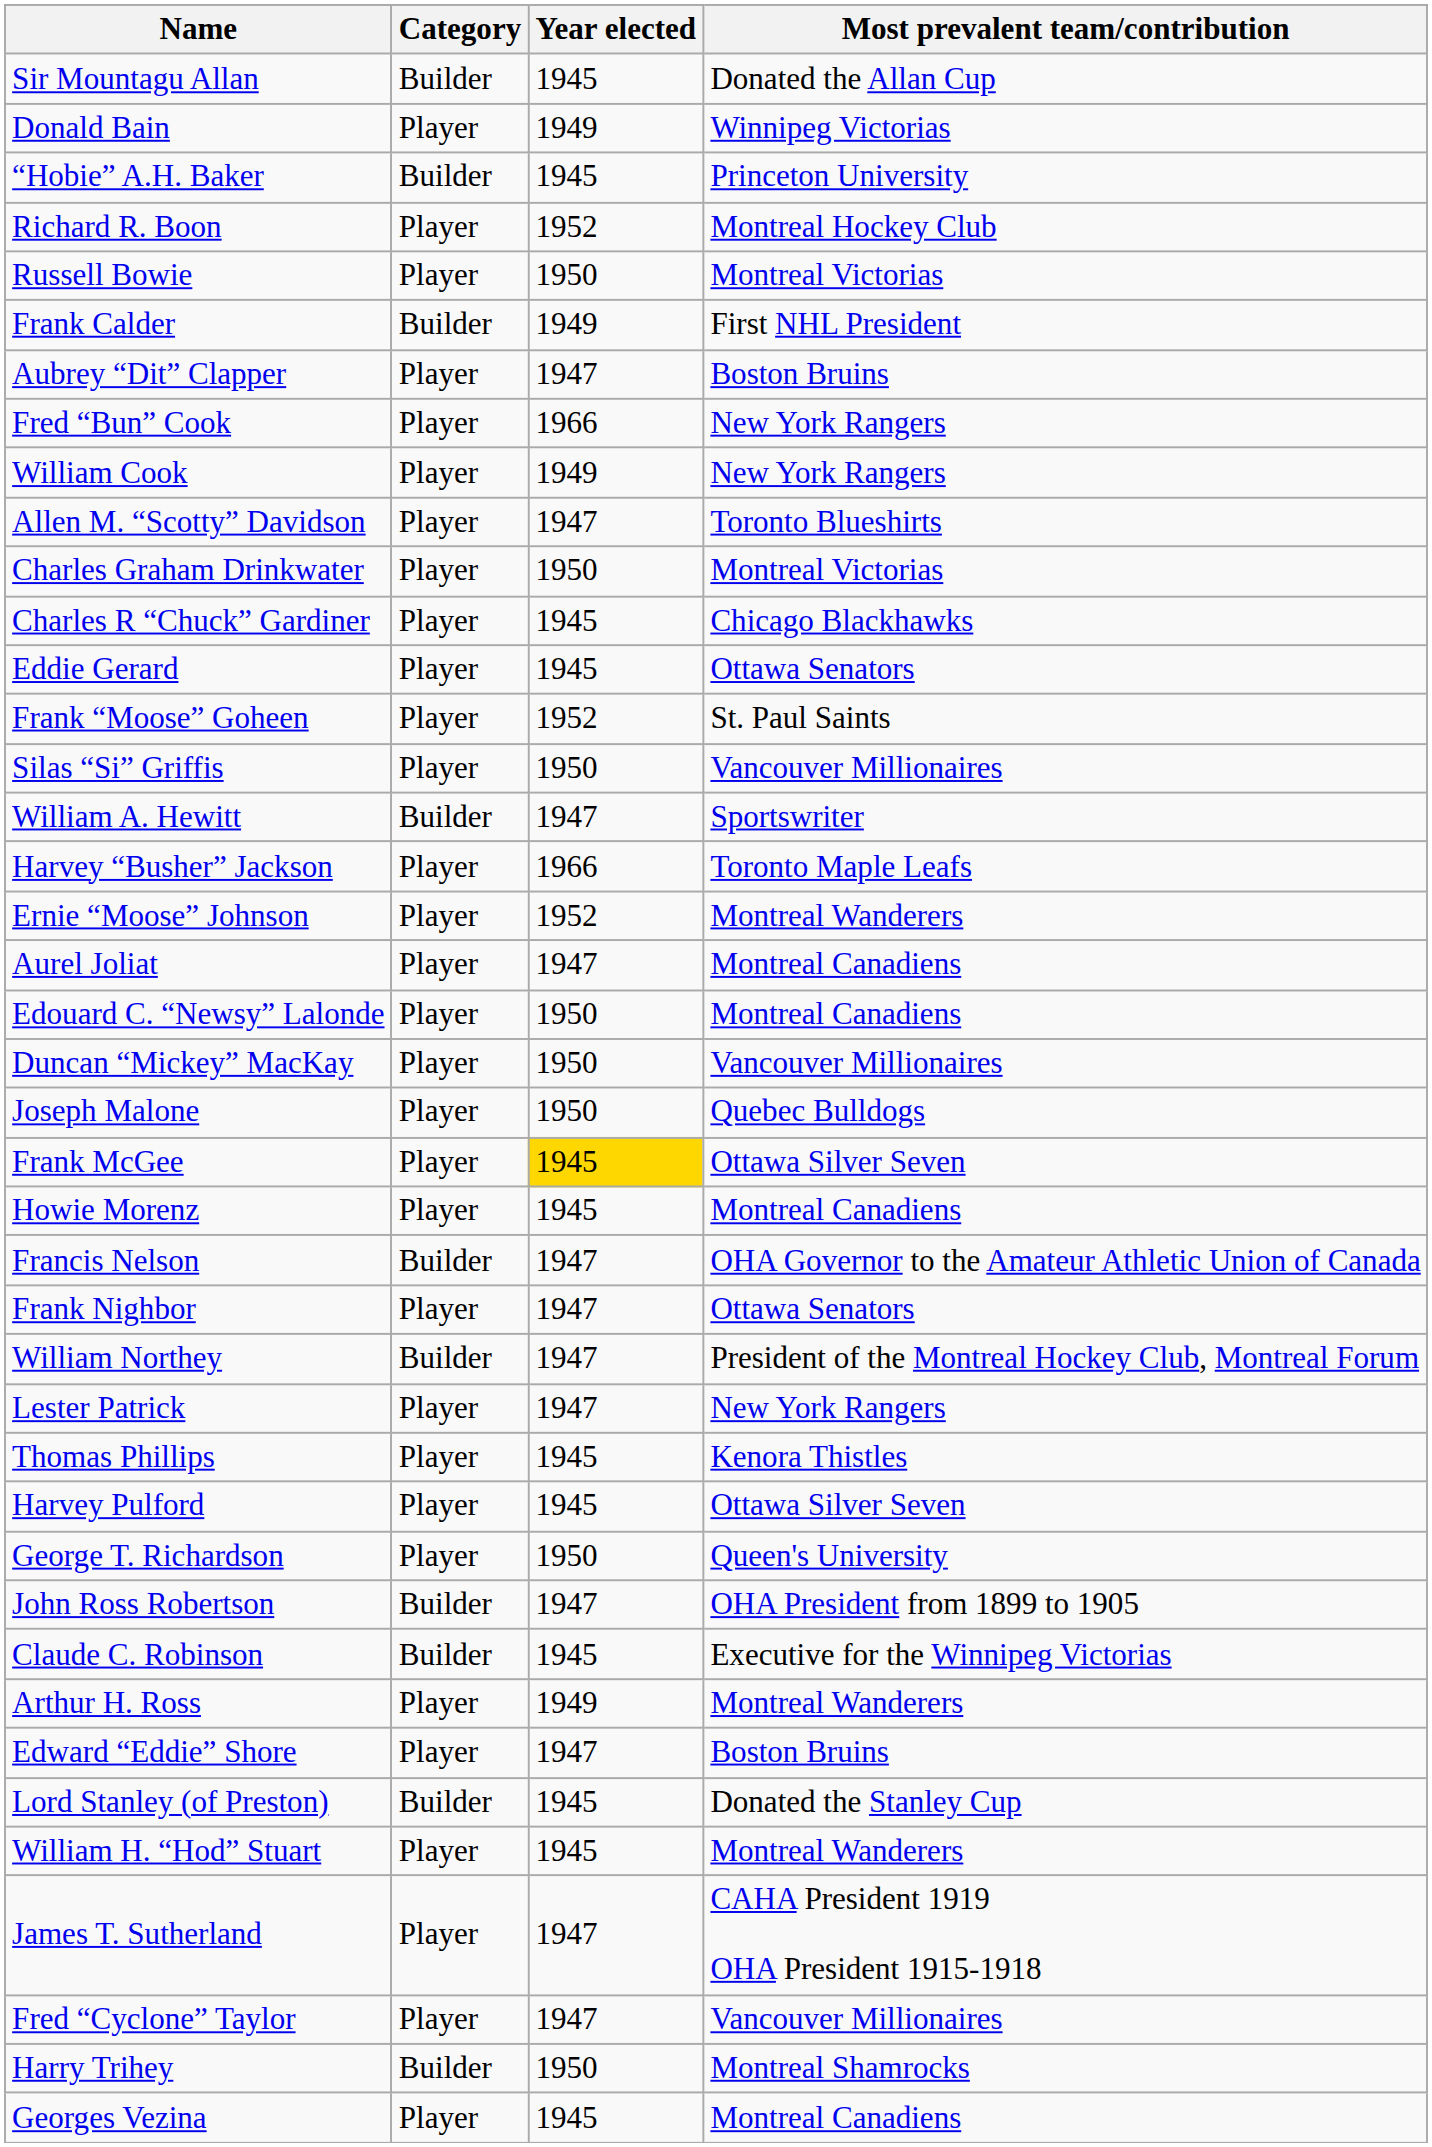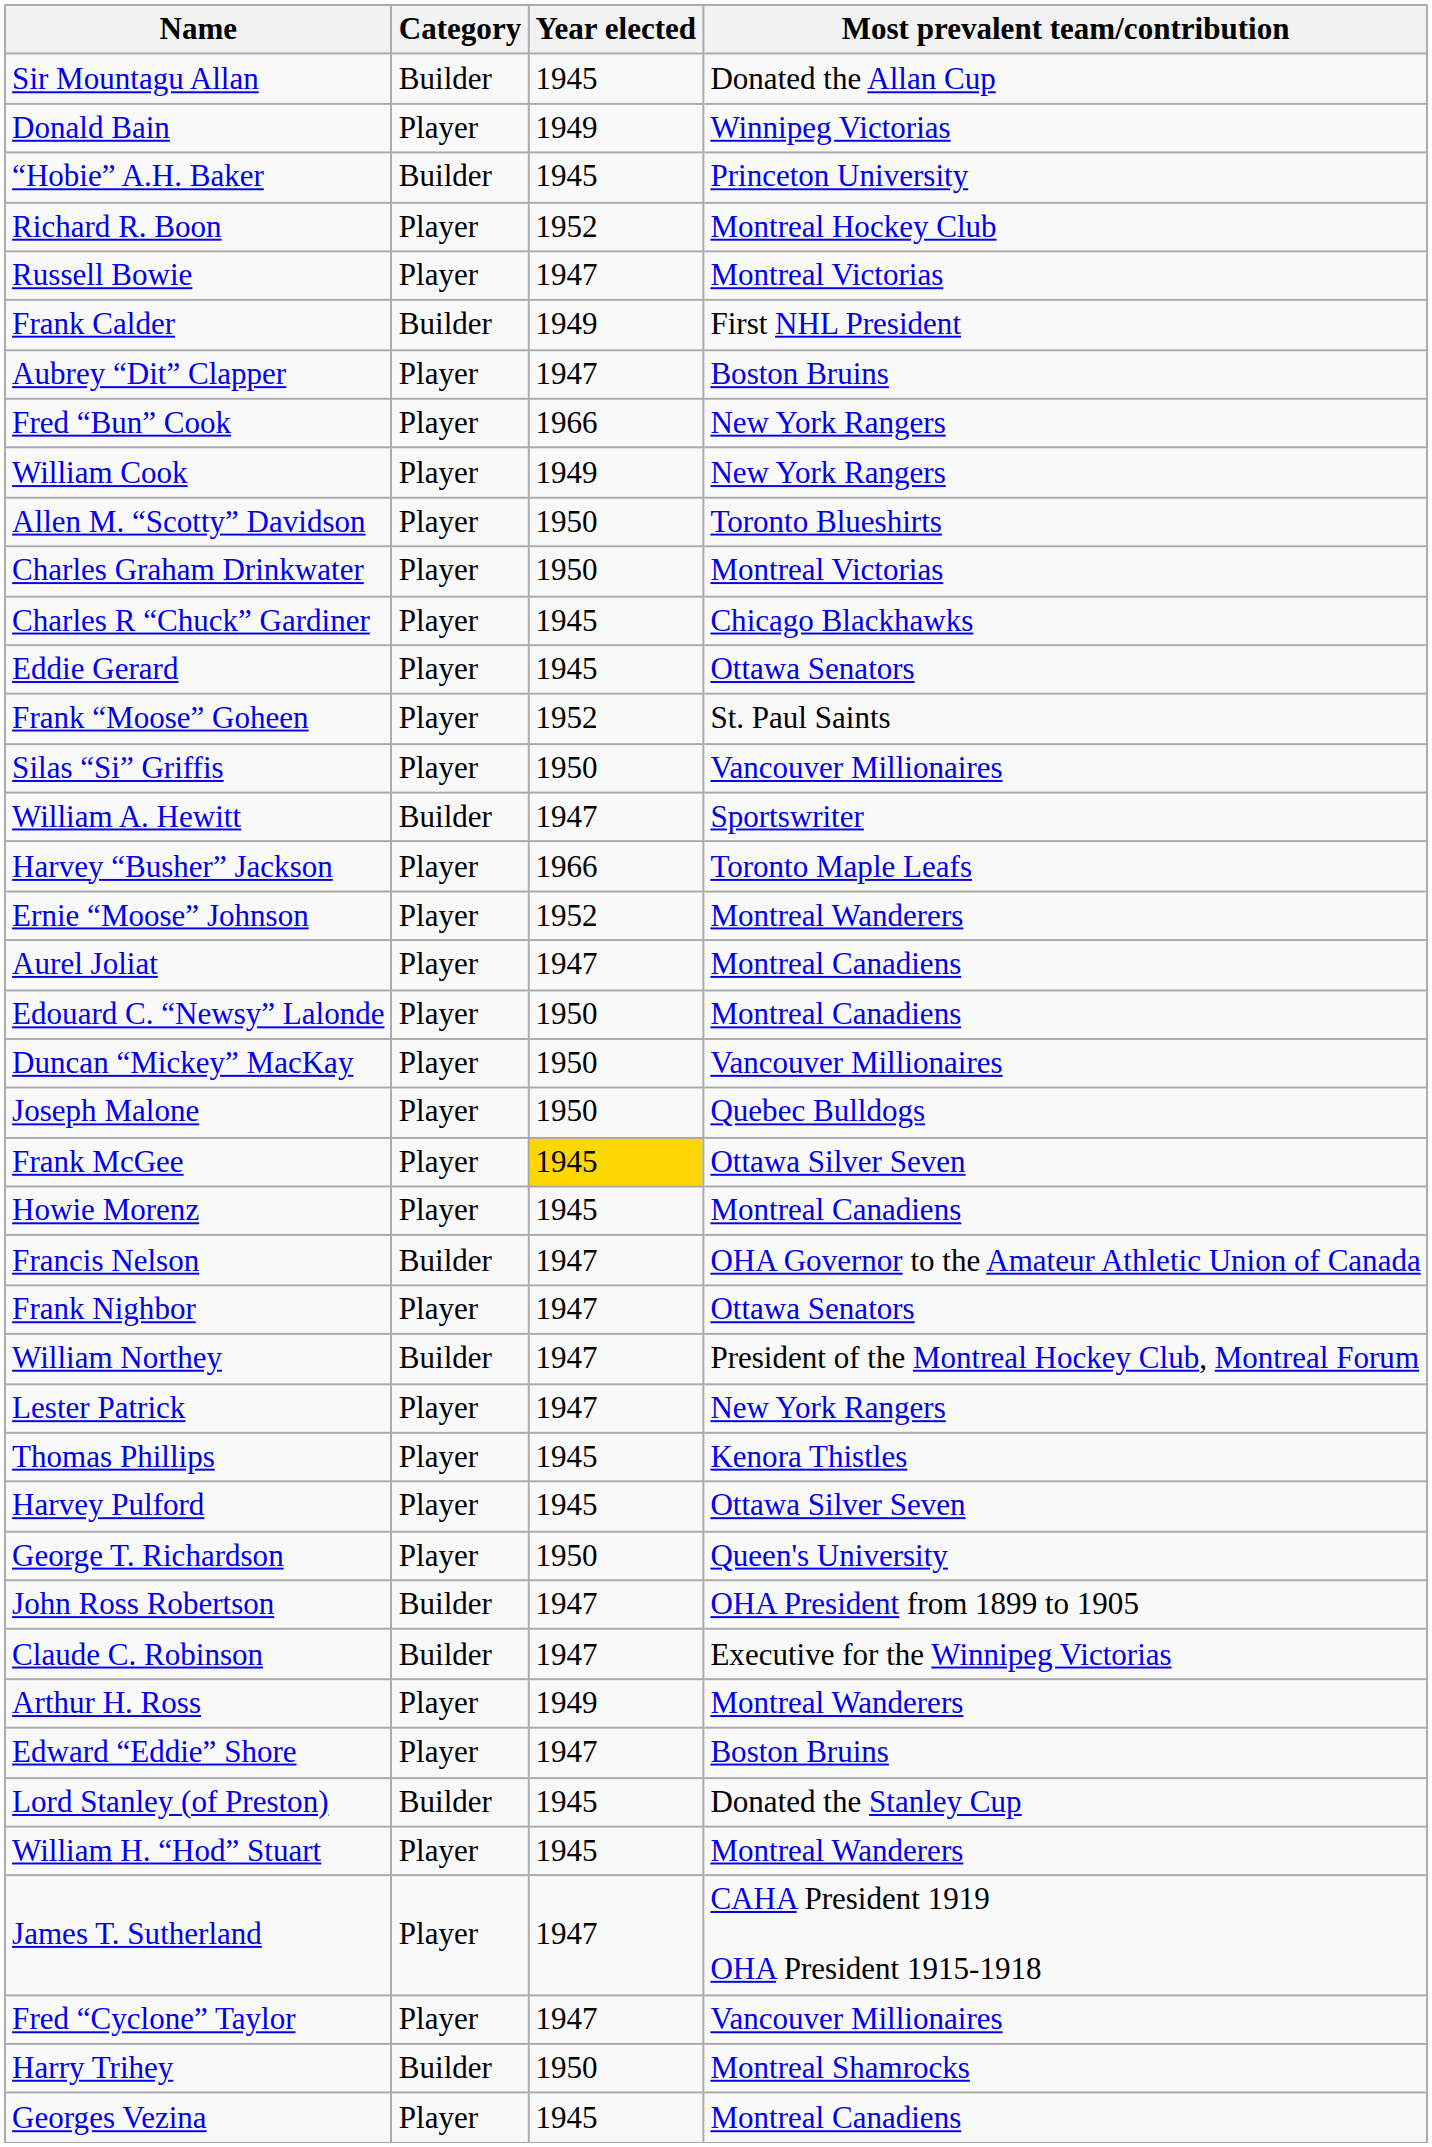 <table class="wikitable sortable">
 <tr>
 <th>Name</th>
 <th>Category</th>
 <th>Year elected</th>
 <th>Most prevalent team/contribution</th>
 </tr>
 <tr>
 <td><a href='#'>Sir Mountagu Allan</a></td>
 <td>Builder</td>
 <td>1945</td>
 <td>Donated the <a href='#'>Allan Cup</a></td>
 </tr>
 <tr>
 <td><a href='#'>Donald Bain</a></td>
 <td>Player</td>
 <td>1949</td>
 <td><a href='#'>Winnipeg Victorias</a></td>
 </tr>
 <tr>
 <td><a href='#'>“Hobie” A.H. Baker</a></td>
 <td>Builder</td>
 <td>1945</td>
 <td><a href='#'>Princeton University</a></td>
 </tr>
 <tr>
 <td><a href='#'>Richard R. Boon</a></td>
 <td>Player</td>
 <td>1952</td>
 <td><a href='#'>Montreal Hockey Club</a></td>
 </tr>
 <tr>
 <td><a href='#'>Russell Bowie</a></td>
 <td>Player</td>
-<td>1950</td>
+<td>1947</td>
 <td><a href='#'>Montreal Victorias</a></td>
 </tr>
 <tr>
 <td><a href='#'>Frank Calder</a></td>
 <td>Builder</td>
 <td>1949</td>
 <td>First <a href='#'>NHL President</a></td>
 </tr>
 <tr>
 <td><a href='#'>Aubrey “Dit” Clapper</a></td>
 <td>Player</td>
 <td>1947</td>
 <td><a href='#'>Boston Bruins</a></td>
 </tr>
 <tr>
 <td><a href='#'>Fred “Bun” Cook</a></td>
 <td>Player</td>
 <td>1966</td>
 <td><a href='#'>New York Rangers</a></td>
 </tr>
 <tr>
 <td><a href='#'>William Cook</a></td>
 <td>Player</td>
 <td>1949</td>
 <td><a href='#'>New York Rangers</a></td>
 </tr>
 <tr>
 <td><a href='#'>Allen M. “Scotty” Davidson</a></td>
 <td>Player</td>
-<td>1947</td>
+<td>1950</td>
 <td><a href='#'>Toronto Blueshirts</a></td>
 </tr>
 <tr>
 <td><a href='#'>Charles Graham Drinkwater</a></td>
 <td>Player</td>
 <td>1950</td>
 <td><a href='#'>Montreal Victorias</a></td>
 </tr>
 <tr>
 <td><a href='#'>Charles R “Chuck” Gardiner</a></td>
 <td>Player</td>
 <td>1945</td>
 <td><a href='#'>Chicago Blackhawks</a></td>
 </tr>
 <tr>
 <td><a href='#'>Eddie Gerard</a></td>
 <td>Player</td>
 <td>1945</td>
 <td><a href='#'>Ottawa Senators</a></td>
 </tr>
 <tr>
 <td><a href='#'>Frank “Moose” Goheen</a></td>
 <td>Player</td>
 <td>1952</td>
 <td>St. Paul Saints</td>
 </tr>
 <tr>
 <td><a href='#'>Silas “Si” Griffis</a></td>
 <td>Player</td>
 <td>1950</td>
 <td><a href='#'>Vancouver Millionaires</a></td>
 </tr>
 <tr>
 <td><a href='#'>William A. Hewitt</a></td>
 <td>Builder</td>
 <td>1947</td>
 <td><a href='#'>Sportswriter</a></td>
 </tr>
 <tr>
 <td><a href='#'>Harvey “Busher” Jackson</a></td>
 <td>Player</td>
 <td>1966</td>
 <td><a href='#'>Toronto Maple Leafs</a></td>
 </tr>
 <tr>
 <td><a href='#'>Ernie “Moose” Johnson</a></td>
 <td>Player</td>
 <td>1952</td>
 <td><a href='#'>Montreal Wanderers</a></td>
 </tr>
 <tr>
 <td><a href='#'>Aurel Joliat</a></td>
 <td>Player</td>
 <td>1947</td>
 <td><a href='#'>Montreal Canadiens</a></td>
 </tr>
 <tr>
 <td><a href='#'>Edouard C. “Newsy” Lalonde</a></td>
 <td>Player</td>
 <td>1950</td>
 <td><a href='#'>Montreal Canadiens</a></td>
 </tr>
 <tr>
 <td><a href='#'>Duncan “Mickey” MacKay</a></td>
 <td>Player</td>
 <td>1950</td>
 <td><a href='#'>Vancouver Millionaires</a></td>
 </tr>
 <tr>
 <td><a href='#'>Joseph Malone</a></td>
 <td>Player</td>
 <td>1950</td>
 <td><a href='#'>Quebec Bulldogs</a></td>
 </tr>
 <tr>
 <td><a href='#'>Frank McGee</a></td>
 <td>Player</td>
 <td style="background: gold;">1945</td>
 <td><a href='#'>Ottawa Silver Seven</a></td>
 </tr>
 <tr>
 <td><a href='#'>Howie Morenz</a></td>
 <td>Player</td>
 <td>1945</td>
 <td><a href='#'>Montreal Canadiens</a></td>
 </tr>
 <tr>
 <td><a href='#'>Francis Nelson</a></td>
 <td>Builder</td>
 <td>1947</td>
 <td><a href='#'>OHA Governor</a> to the <a href='#'>Amateur Athletic Union of Canada</a></td>
 </tr>
 <tr>
 <td><a href='#'>Frank Nighbor</a></td>
 <td>Player</td>
 <td>1947</td>
 <td><a href='#'>Ottawa Senators</a></td>
 </tr>
 <tr>
 <td><a href='#'>William Northey</a></td>
 <td>Builder</td>
 <td>1947</td>
 <td>President of the <a href='#'>Montreal Hockey Club</a>, <a href='#'>Montreal Forum</a></td>
 </tr>
 <tr>
 <td><a href='#'>Lester Patrick</a></td>
 <td>Player</td>
 <td>1947</td>
 <td><a href='#'>New York Rangers</a></td>
 </tr>
 <tr>
 <td><a href='#'>Thomas Phillips</a></td>
 <td>Player</td>
 <td>1945</td>
 <td><a href='#'>Kenora Thistles</a></td>
 </tr>
 <tr>
 <td><a href='#'>Harvey Pulford</a></td>
 <td>Player</td>
 <td>1945</td>
 <td><a href='#'>Ottawa Silver Seven</a></td>
 </tr>
 <tr>
 <td><a href='#'>George T. Richardson</a></td>
 <td>Player</td>
 <td>1950</td>
 <td><a href='#'>Queen's University</a></td>
 </tr>
 <tr>
 <td><a href='#'>John Ross Robertson</a></td>
 <td>Builder</td>
 <td>1947</td>
 <td><a href='#'>OHA President</a> from 1899 to 1905</td>
 </tr>
 <tr>
 <td><a href='#'>Claude C. Robinson</a></td>
 <td>Builder</td>
-<td>1945</td>
+<td>1947</td>
 <td>Executive for the <a href='#'>Winnipeg Victorias</a></td>
 </tr>
 <tr>
 <td><a href='#'>Arthur H. Ross</a></td>
 <td>Player</td>
 <td>1949</td>
 <td><a href='#'>Montreal Wanderers</a></td>
 </tr>
 <tr>
 <td><a href='#'>Edward “Eddie” Shore</a></td>
 <td>Player</td>
 <td>1947</td>
 <td><a href='#'>Boston Bruins</a></td>
 </tr>
 <tr>
 <td><a href='#'>Lord Stanley (of Preston)</a></td>
 <td>Builder</td>
 <td>1945</td>
 <td>Donated the <a href='#'>Stanley Cup</a></td>
 </tr>
 <tr>
 <td><a href='#'>William H. “Hod” Stuart</a></td>
 <td>Player</td>
 <td>1945</td>
 <td><a href='#'>Montreal Wanderers</a></td>
 </tr>
 <tr>
 <td><a href='#'>James T. Sutherland</a></td>
 <td>Player</td>
 <td>1947</td>
 <td><a href='#'>CAHA</a> President 1919<br><br><a href='#'>OHA</a> President 1915-1918</td>
 </tr>
 <tr>
 <td><a href='#'>Fred “Cyclone” Taylor</a></td>
 <td>Player</td>
 <td>1947</td>
 <td><a href='#'>Vancouver Millionaires</a></td>
 </tr>
 <tr>
 <td><a href='#'>Harry Trihey</a></td>
 <td>Builder</td>
 <td>1950</td>
 <td><a href='#'>Montreal Shamrocks</a></td>
 </tr>
 <tr>
 <td><a href='#'>Georges Vezina</a></td>
 <td>Player</td>
 <td>1945</td>
 <td><a href='#'>Montreal Canadiens</a></td>
 </tr>
 </table>
